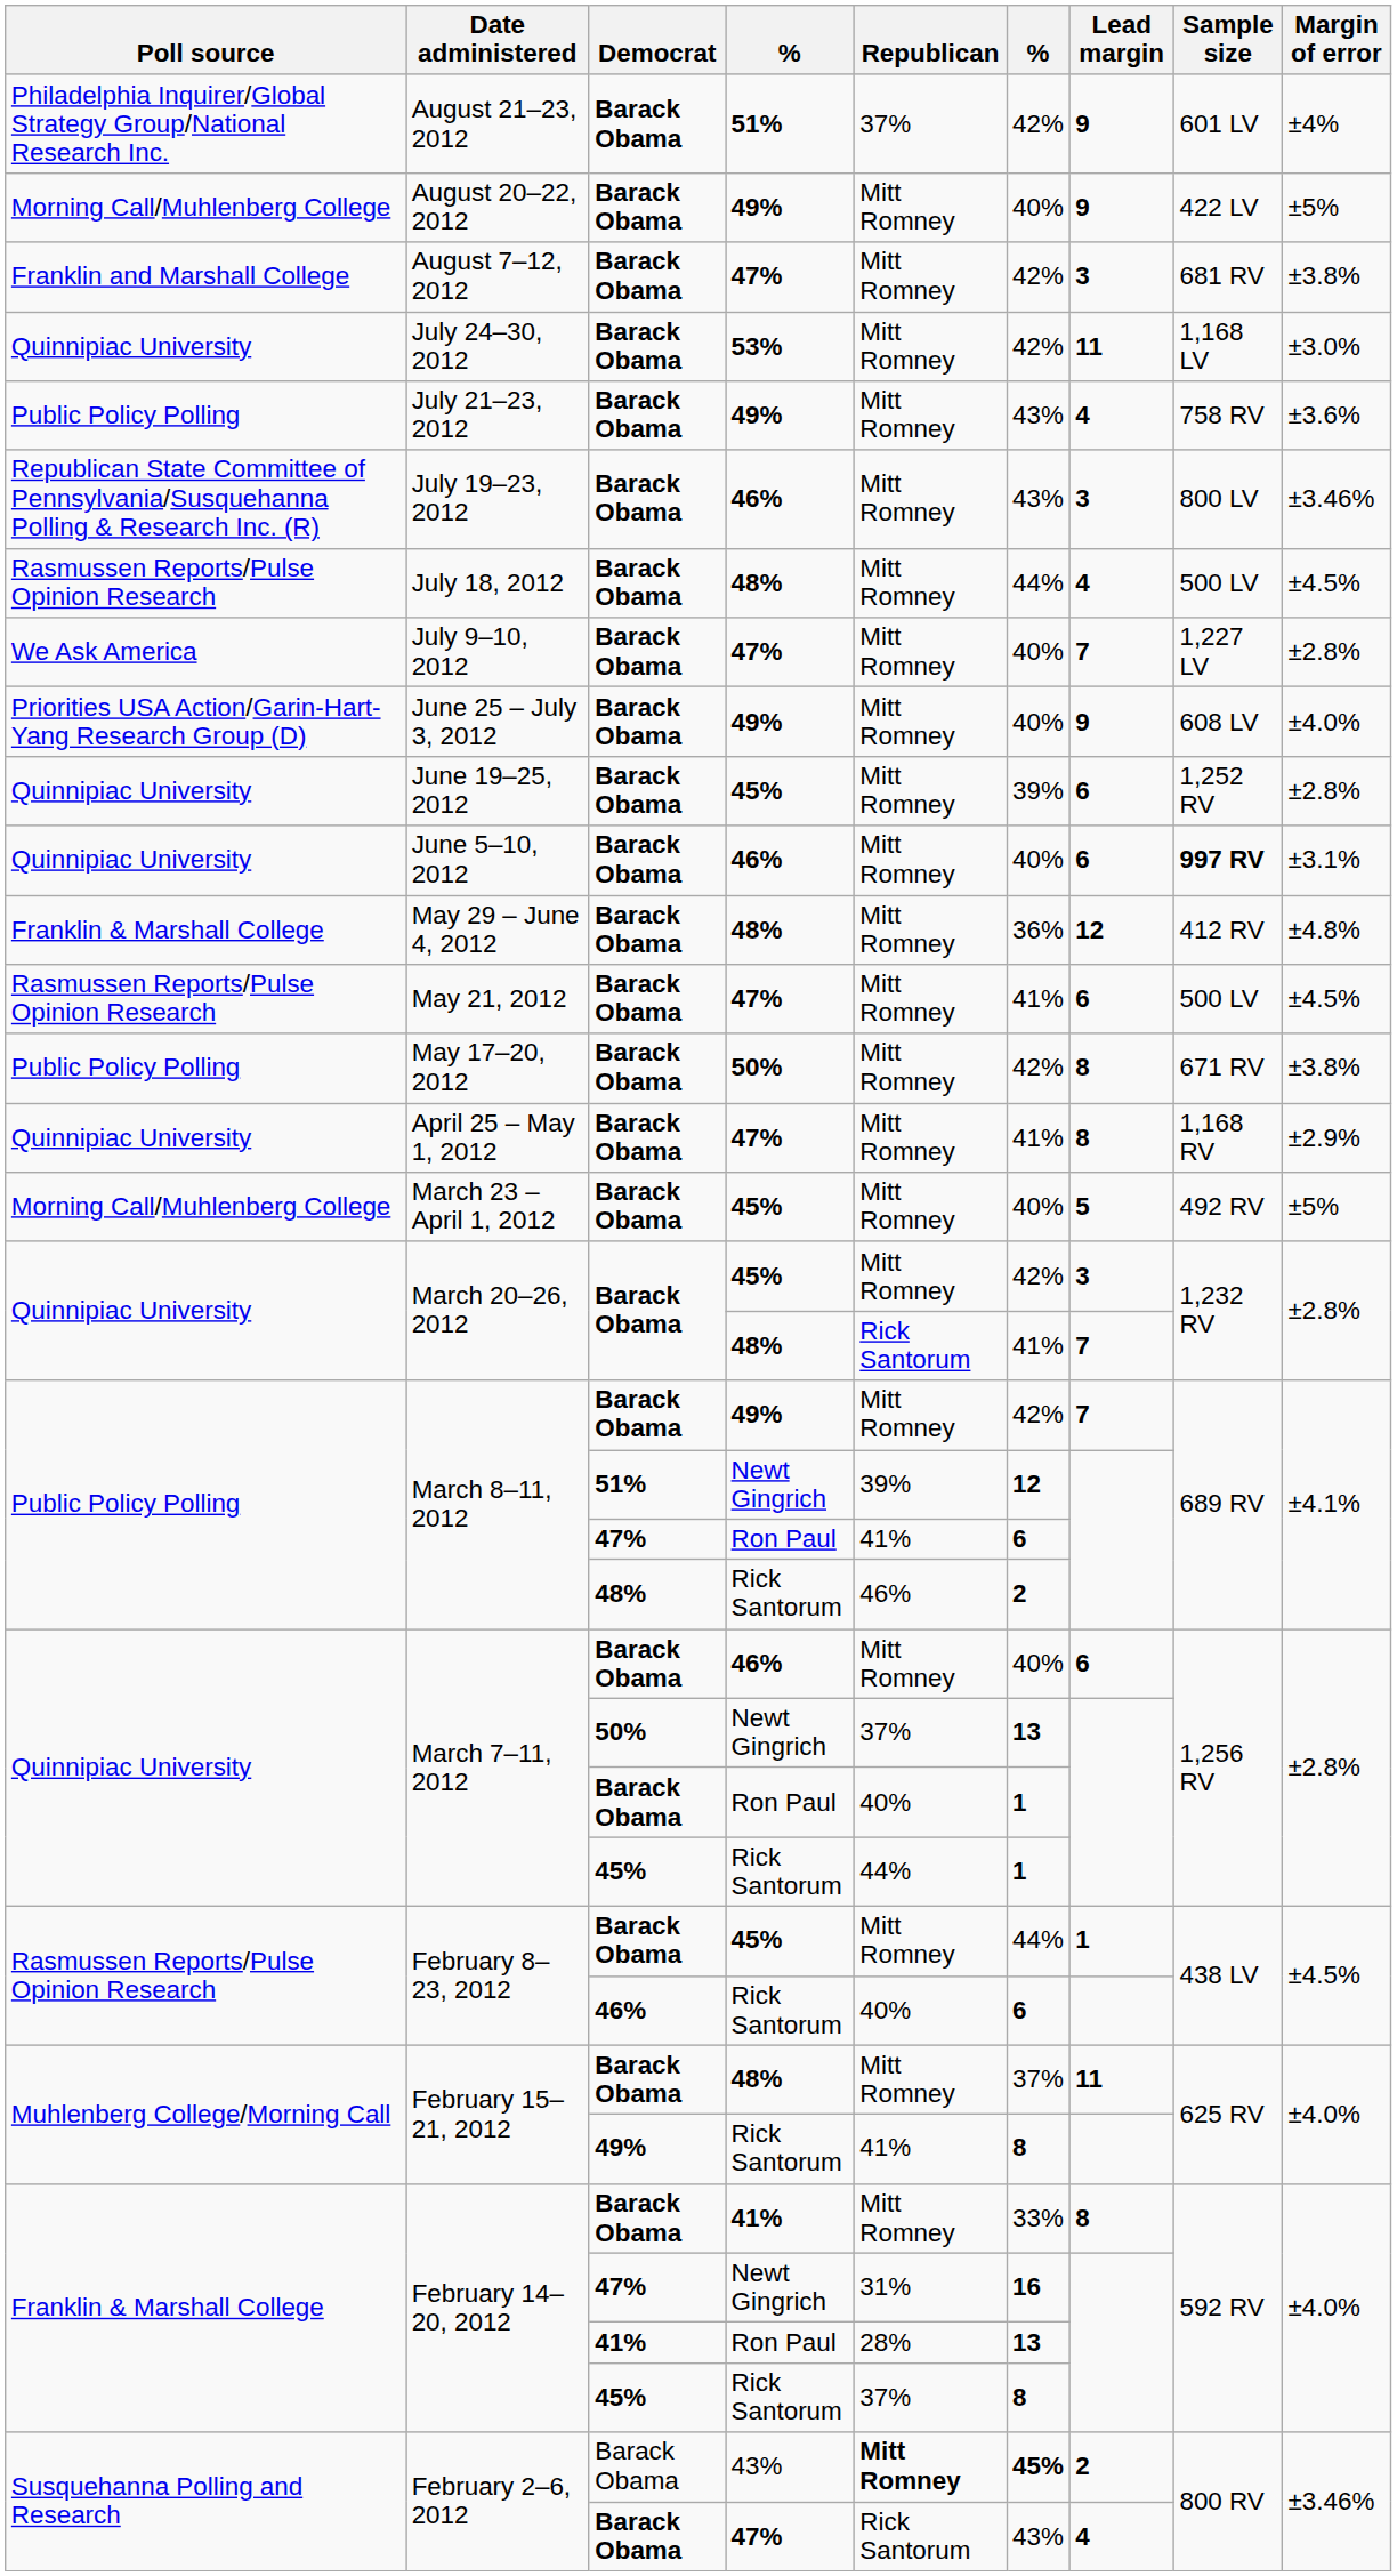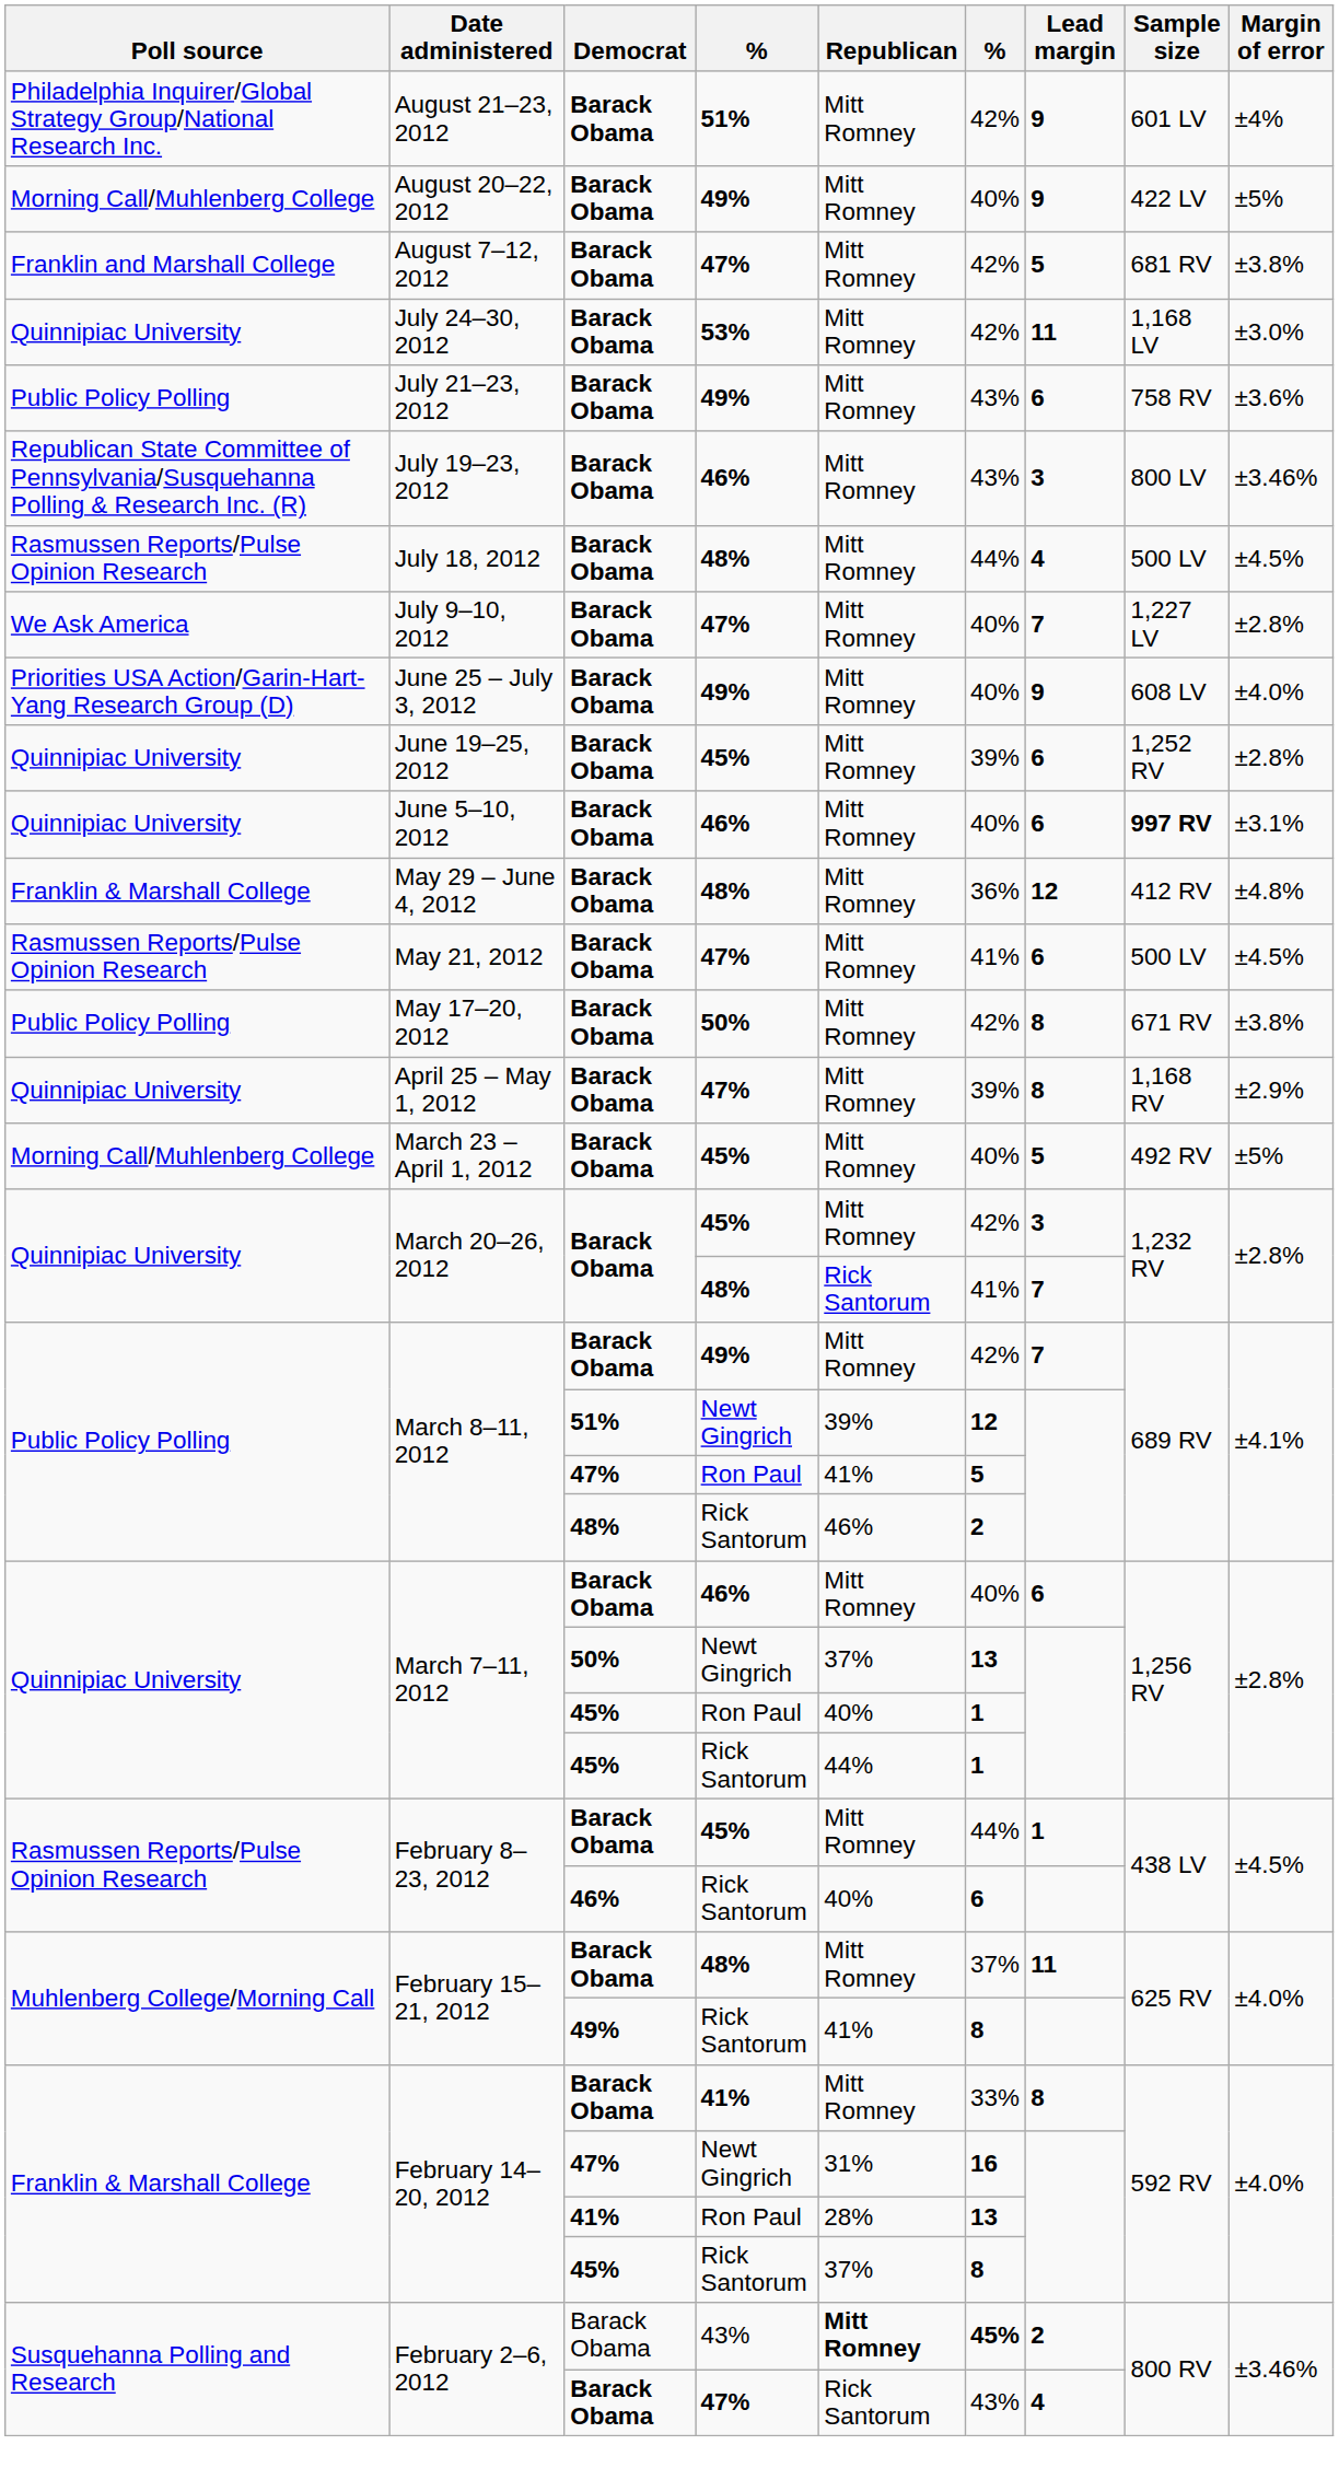 <table class="wikitable">
 <tr valign=bottom>
 <th>Poll source</th>
 <th>Date administered</th>
 <th>Democrat</th>
 <th>%</th>
 <th>Republican</th>
 <th>%</th>
 <th>Lead margin</th>
 <th>Sample size</th>
 <th>Margin of error</th>
 </tr>
 <tr>
 <td><a href='#'>Philadelphia Inquirer</a>/<a href='#'>Global Strategy Group</a>/<a href='#'>National Research Inc.</a></td>
 <td>August 21–23, 2012</td>
 <td><strong>Barack Obama</strong></td>
 <td><strong>51%</strong></td>
-<td>37%</td>
+<td>Mitt Romney</td>
 <td>42%</td>
 <td><strong>9</strong></td>
 <td>601 LV</td>
 <td>±4%</td>
 </tr>
 <tr>
 <td><a href='#'>Morning Call</a>/<a href='#'>Muhlenberg College</a></td>
 <td>August 20–22, 2012</td>
 <td><strong>Barack Obama</strong></td>
 <td><strong>49%</strong></td>
 <td>Mitt Romney</td>
 <td>40%</td>
 <td><strong>9</strong></td>
 <td>422 LV</td>
 <td>±5%</td>
 </tr>
 <tr>
 <td><a href='#'>Franklin and Marshall College</a></td>
 <td>August 7–12, 2012</td>
 <td><strong>Barack Obama</strong></td>
 <td><strong>47%</strong></td>
 <td>Mitt Romney</td>
 <td>42%</td>
-<td><strong>3</strong></td>
+<td><strong>5</strong></td>
 <td>681 RV</td>
 <td>±3.8%</td>
 </tr>
 <tr>
 <td><a href='#'>Quinnipiac University</a></td>
 <td>July 24–30, 2012</td>
 <td><strong>Barack Obama</strong></td>
 <td><strong>53%</strong></td>
 <td>Mitt Romney</td>
 <td>42%</td>
 <td><strong>11</strong></td>
 <td>1,168 LV</td>
 <td>±3.0%</td>
 </tr>
 <tr>
 <td><a href='#'>Public Policy Polling</a></td>
 <td>July 21–23, 2012</td>
 <td><strong>Barack Obama</strong></td>
 <td><strong>49%</strong></td>
 <td>Mitt Romney</td>
 <td>43%</td>
-<td><strong>4</strong></td>
+<td><strong>6</strong></td>
 <td>758 RV</td>
 <td>±3.6%</td>
 </tr>
 <tr>
 <td><a href='#'>Republican State Committee of Pennsylvania</a>/<a href='#'>Susquehanna Polling & Research Inc. (R)</a></td>
 <td>July 19–23, 2012</td>
 <td><strong>Barack Obama</strong></td>
 <td><strong>46%</strong></td>
 <td>Mitt Romney</td>
 <td>43%</td>
 <td><strong>3</strong></td>
 <td>800 LV</td>
 <td>±3.46%</td>
 </tr>
 <tr>
 <td><a href='#'>Rasmussen Reports</a>/<a href='#'>Pulse Opinion Research</a></td>
 <td>July 18, 2012</td>
 <td><strong>Barack Obama</strong></td>
 <td><strong>48%</strong></td>
 <td>Mitt Romney</td>
 <td>44%</td>
 <td><strong>4</strong></td>
 <td>500 LV</td>
 <td>±4.5%</td>
 </tr>
 <tr>
 <td><a href='#'>We Ask America</a></td>
 <td>July 9–10, 2012</td>
 <td><strong>Barack Obama</strong></td>
 <td><strong>47%</strong></td>
 <td>Mitt Romney</td>
 <td>40%</td>
 <td><strong>7</strong></td>
 <td>1,227 LV</td>
 <td>±2.8%</td>
 </tr>
 <tr>
 <td><a href='#'>Priorities USA Action</a>/<a href='#'>Garin-Hart-Yang Research Group (D)</a></td>
 <td>June 25 – July 3, 2012</td>
 <td><strong>Barack Obama</strong></td>
 <td><strong>49%</strong></td>
 <td>Mitt Romney</td>
 <td>40%</td>
 <td><strong>9</strong></td>
 <td>608 LV</td>
 <td>±4.0%</td>
 </tr>
 <tr>
 <td><a href='#'>Quinnipiac University</a></td>
 <td>June 19–25, 2012</td>
 <td><strong>Barack Obama</strong></td>
 <td><strong>45%</strong></td>
 <td>Mitt Romney</td>
 <td>39%</td>
 <td><strong>6</strong></td>
 <td>1,252 RV</td>
 <td>±2.8%</td>
 </tr>
 <tr>
 <td><a href='#'>Quinnipiac University</a></td>
 <td>June 5–10, 2012</td>
 <td><strong>Barack Obama</strong></td>
 <td><strong>46%</strong></td>
 <td>Mitt Romney</td>
 <td>40%</td>
 <td><strong>6</strong></td>
 <td><strong>997 RV</strong></td>
 <td>±3.1%</td>
 </tr>
 <tr>
 <td><a href='#'>Franklin & Marshall College</a></td>
 <td>May 29 – June 4, 2012</td>
 <td><strong>Barack Obama</strong></td>
 <td><strong>48%</strong></td>
 <td>Mitt Romney</td>
 <td>36%</td>
 <td><strong>12</strong></td>
 <td>412 RV</td>
 <td>±4.8%</td>
 </tr>
 <tr>
 <td><a href='#'>Rasmussen Reports</a>/<a href='#'>Pulse Opinion Research</a></td>
 <td>May 21, 2012</td>
 <td><strong>Barack Obama</strong></td>
 <td><strong>47%</strong></td>
 <td>Mitt Romney</td>
 <td>41%</td>
 <td><strong>6</strong></td>
 <td>500 LV</td>
 <td>±4.5%</td>
 </tr>
 <tr>
 <td><a href='#'>Public Policy Polling</a></td>
 <td>May 17–20, 2012</td>
 <td><strong>Barack Obama</strong></td>
 <td><strong>50%</strong></td>
 <td>Mitt Romney</td>
 <td>42%</td>
 <td><strong>8</strong></td>
 <td>671 RV</td>
 <td>±3.8%</td>
 </tr>
 <tr>
 <td><a href='#'>Quinnipiac University</a></td>
 <td>April 25 – May 1, 2012</td>
 <td><strong>Barack Obama</strong></td>
 <td><strong>47%</strong></td>
 <td>Mitt Romney</td>
-<td>41%</td>
+<td>39%</td>
 <td><strong>8</strong></td>
 <td>1,168 RV</td>
 <td>±2.9%</td>
 </tr>
 <tr>
 <td><a href='#'>Morning Call</a>/<a href='#'>Muhlenberg College</a></td>
 <td>March 23 – April 1, 2012</td>
 <td><strong>Barack Obama</strong></td>
 <td><strong>45%</strong></td>
 <td>Mitt Romney</td>
 <td>40%</td>
 <td><strong>5</strong></td>
 <td>492 RV</td>
 <td>±5%</td>
 </tr>
 <tr>
 <td rowspan="2"><a href='#'>Quinnipiac University</a></td>
 <td rowspan="2">March 20–26, 2012</td>
 <td rowspan="2" ><strong>Barack Obama</strong></td>
 <td><strong>45%</strong></td>
 <td>Mitt Romney</td>
 <td>42%</td>
 <td><strong>3</strong></td>
 <td rowspan="2">1,232 RV</td>
 <td rowspan="2">±2.8%</td>
 </tr>
 <tr>
 <td><strong>48%</strong></td>
 <td><a href='#'>Rick Santorum</a></td>
 <td>41%</td>
 <td><strong>7</strong></td>
 </tr>
 <tr>
 <td rowspan=4><a href='#'>Public Policy Polling</a></td>
 <td rowspan=4>March 8–11, 2012</td>
 <td><strong>Barack Obama</strong></td>
 <td><strong>49%</strong></td>
 <td>Mitt Romney</td>
 <td>42%</td>
 <td><strong>7</strong></td>
 <td rowspan=4>689 RV</td>
 <td rowspan=4>±4.1%</td>
 </tr>
 <tr>
 <td><strong>51%</strong></td>
 <td><a href='#'>Newt Gingrich</a></td>
 <td>39%</td>
 <td><strong>12</strong></td>
 </tr>
 <tr>
 <td><strong>47%</strong></td>
 <td><a href='#'>Ron Paul</a></td>
 <td>41%</td>
-<td><strong>6</strong></td>
+<td><strong>5</strong></td>
 </tr>
 <tr>
 <td><strong>48%</strong></td>
 <td>Rick Santorum</td>
 <td>46%</td>
 <td><strong>2</strong></td>
 </tr>
 <tr>
 <td rowspan=4><a href='#'>Quinnipiac University</a></td>
 <td rowspan=4>March 7–11, 2012</td>
 <td><strong>Barack Obama</strong></td>
 <td><strong>46%</strong></td>
 <td>Mitt Romney</td>
 <td>40%</td>
 <td><strong>6</strong></td>
 <td rowspan=4>1,256 RV</td>
 <td rowspan=4>±2.8%</td>
 </tr>
 <tr>
 <td><strong>50%</strong></td>
 <td>Newt Gingrich</td>
 <td>37%</td>
 <td><strong>13</strong></td>
 </tr>
 <tr>
-<td><strong>Barack Obama</strong></td>
+<td><strong>45%</strong></td>
 <td>Ron Paul</td>
 <td>40%</td>
 <td><strong>1</strong></td>
 </tr>
 <tr>
 <td><strong>45%</strong></td>
 <td>Rick Santorum</td>
 <td>44%</td>
 <td><strong>1</strong></td>
 </tr>
 <tr>
 <td rowspan=2><a href='#'>Rasmussen Reports</a>/<a href='#'>Pulse Opinion Research</a></td>
 <td rowspan=2>February 8–23, 2012</td>
 <td><strong>Barack Obama</strong></td>
 <td><strong>45%</strong></td>
 <td>Mitt Romney</td>
 <td>44%</td>
 <td><strong>1</strong></td>
 <td rowspan=2>438 LV</td>
 <td rowspan=2>±4.5%</td>
 </tr>
 <tr>
 <td><strong>46%</strong></td>
 <td>Rick Santorum</td>
 <td>40%</td>
 <td><strong>6</strong></td>
 </tr>
 <tr>
 <td rowspan=2><a href='#'>Muhlenberg College</a>/<a href='#'>Morning Call</a></td>
 <td rowspan=2>February 15–21, 2012</td>
 <td><strong>Barack Obama</strong></td>
 <td><strong>48%</strong></td>
 <td>Mitt Romney</td>
 <td>37%</td>
 <td><strong>11</strong></td>
 <td rowspan=2>625 RV</td>
 <td rowspan=2>±4.0%</td>
 </tr>
 <tr>
 <td><strong>49%</strong></td>
 <td>Rick Santorum</td>
 <td>41%</td>
 <td><strong>8</strong></td>
 </tr>
 <tr>
 <td rowspan=4><a href='#'>Franklin & Marshall College</a></td>
 <td rowspan=4>February 14–20, 2012</td>
 <td><strong>Barack Obama</strong></td>
 <td><strong>41%</strong></td>
 <td>Mitt Romney</td>
 <td>33%</td>
 <td><strong>8</strong></td>
 <td rowspan=4>592 RV</td>
 <td rowspan=4>±4.0%</td>
 </tr>
 <tr>
 <td><strong>47%</strong></td>
 <td>Newt Gingrich</td>
 <td>31%</td>
 <td><strong>16</strong></td>
 </tr>
 <tr>
 <td><strong>41%</strong></td>
 <td>Ron Paul</td>
 <td>28%</td>
 <td><strong>13</strong></td>
 </tr>
 <tr>
 <td><strong>45%</strong></td>
 <td>Rick Santorum</td>
 <td>37%</td>
 <td><strong>8</strong></td>
 </tr>
 <tr>
 <td rowspan=2><a href='#'>Susquehanna Polling and Research</a></td>
 <td rowspan=2>February 2–6, 2012</td>
 <td>Barack Obama</td>
 <td>43%</td>
 <td><strong>Mitt Romney</strong></td>
 <td><strong>45%</strong></td>
 <td><strong>2</strong></td>
 <td rowspan=2>800 RV</td>
 <td rowspan=2>±3.46%</td>
 </tr>
 <tr>
 <td><strong>Barack Obama</strong></td>
 <td><strong>47%</strong></td>
 <td>Rick Santorum</td>
 <td>43%</td>
 <td><strong>4</strong></td>
 </tr>
 </table>
